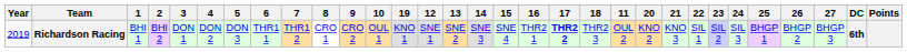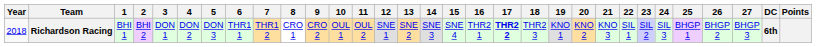 <table class="wikitable" style="text-align:center; font-size:85%">
 <tr>
 <th>Year</th>
 <th>Team</th>
 <th>1</th>
 <th>2</th>
 <th>3</th>
 <th>4</th>
 <th>5</th>
 <th>6</th>
 <th>7</th>
 <th>8</th>
 <th>9</th>
 <th>10</th>
-<th>19</th>
+<th>11</th>
 <th>12</th>
 <th>13</th>
 <th>14</th>
 <th>15</th>
 <th>16</th>
 <th>17</th>
 <th>18</th>
-<th>11</th>
+<th>19</th>
 <th>20</th>
 <th>21</th>
 <th>22</th>
 <th>23</th>
 <th>24</th>
 <th>25</th>
 <th>26</th>
 <th>27</th>
 <th>DC</th>
 <th>Points</th>
 </tr>
 <tr>
-<td><a href='#'>2019</a></td>
+<td><a href='#'>2018</a></td>
 <th nowrap>Richardson Racing</th>
 <td style="background:#dfffdf;"><a href='#'>BHI<br>1</a><br></td>
 <td style="background:#efcfff;"><a href='#'>BHI<br>2</a><br></td>
 <td style="background:#dfffdf;"><a href='#'>DON<br>1</a><br></td>
 <td style="background:#dfffdf;"><a href='#'>DON<br>2</a><br></td>
 <td style="background:#dfffdf;"><a href='#'>DON<br>3</a><br></td>
 <td style="background:#dfffdf;"><a href='#'>THR1<br>1</a><br></td>
 <td style="background:#ffdf9f;"><a href='#'>THR1<br>2</a><br></td>
 <td style="background:#ffffff;"><a href='#'>CRO<br>1</a><br></td>
 <td style="background:#ffdf9f;"><a href='#'>CRO<br>2</a><br></td>
 <td style="background:#ffdf9f;"><a href='#'>OUL<br>1</a><br></td>
-<td style="background:#dfdfdf;"><a href='#'>KNO<br>1</a><br></td>
+<td style="background:#ffdf9f;"><a href='#'>OUL<br>2</a><br></td>
 <td style="background:#dfdfdf;"><a href='#'>SNE<br>1</a><br></td>
 <td style="background:#ffdf9f;"><a href='#'>SNE<br>2</a><br></td>
 <td style="background:#dfdfdf;"><a href='#'>SNE<br>3</a><br></td>
 <td style="background:#dfffdf;"><a href='#'>SNE<br>4</a><br></td>
 <td style="background:#dfffdf;"><a href='#'>THR2<br>1</a><br></td>
 <td style="background:#dfffdf;"><strong><a href='#'>THR2<br>2</a><br></strong></td>
 <td style="background:#dfffdf;"><a href='#'>THR2<br>3</a><br></td>
-<td style="background:#ffdf9f;"><a href='#'>OUL<br>2</a><br></td>
+<td style="background:#dfdfdf;"><a href='#'>KNO<br>1</a><br></td>
 <td style="background:#ffdf9f;"><a href='#'>KNO<br>2</a><br></td>
 <td style="background:#dfffdf;"><a href='#'>KNO<br>3</a><br></td>
 <td style="background:#dfffdf;"><a href='#'>SIL<br>1</a><br></td>
 <td style="background:#cfcfff;"><a href='#'>SIL<br>2</a><br></td>
 <td style="background:#dfffdf;"><a href='#'>SIL<br>3</a><br></td>
 <td style="background:#efcfff;"><a href='#'>BHGP<br>1</a><br></td>
 <td style="background:#dfffdf;"><a href='#'>BHGP<br>2</a><br></td>
 <td style="background:#dfffdf;"><a href='#'>BHGP<br>3</a><br></td>
 <th>6th</th>
 <th></th>
 </tr>
 </table>
